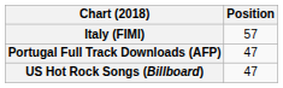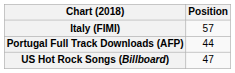 <table class="wikitable plainrowheaders" style="text-align:center">
 <tr>
 <th scope="col">Chart (2018)</th>
 <th scope="col">Position</th>
 </tr>
 <tr>
 <th scope="row">Italy (FIMI)</th>
 <td>57</td>
 </tr>
 <tr>
 <th scope="row">Portugal Full Track Downloads (AFP)</th>
-<td>47</td>
+<td>44</td>
 </tr>
 <tr>
 <th scope="row">US Hot Rock Songs (<em>Billboard</em>)</th>
 <td>47</td>
 </tr>
 </table>
